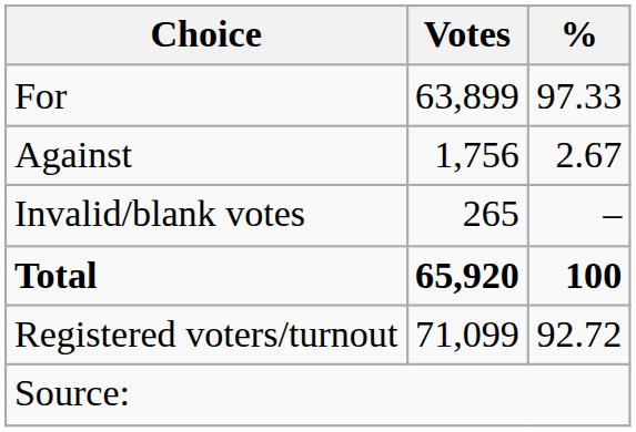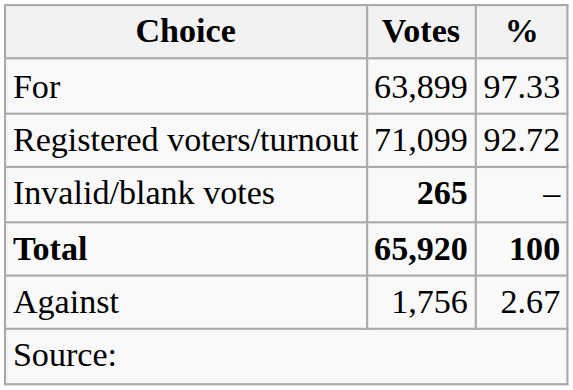 <table class=wikitable style=text-align:right>
 <tr>
 <th>Choice</th>
 <th>Votes</th>
 <th>%</th>
 </tr>
 <tr>
 <td align=left>For</td>
 <td>63,899</td>
 <td>97.33</td>
 </tr>
 <tr>
-<td align=left>Against</td>
-<td>1,756</td>
-<td>2.67</td>
+<td align=left>Registered voters/turnout</td>
+<td>71,099</td>
+<td>92.72</td>
 </tr>
 <tr>
 <td align=left>Invalid/blank votes</td>
-<td>265</td>
+<td><strong>265</strong></td>
 <td>–</td>
 </tr>
 <tr>
 <td align=left><strong>Total</strong></td>
 <td><strong>65,920</strong></td>
 <td><strong>100</strong></td>
 </tr>
 <tr>
-<td align=left>Registered voters/turnout</td>
-<td>71,099</td>
-<td>92.72</td>
+<td align=left>Against</td>
+<td>1,756</td>
+<td>2.67</td>
 </tr>
 <tr>
 <td align=left colspan=3>Source: </td>
 </tr>
 </table>
